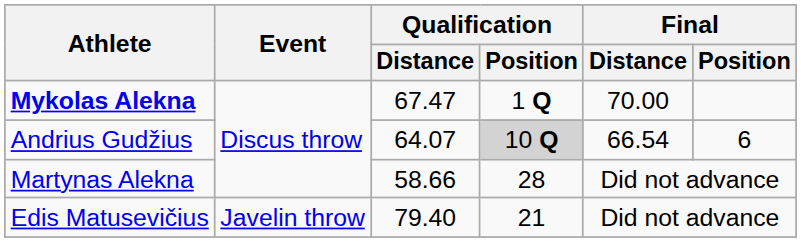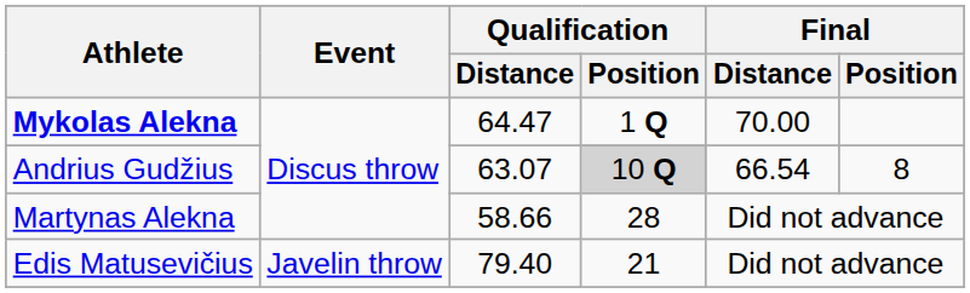 <table class=wikitable style="font-size:90%">
 <tr>
 <th rowspan="2">Athlete</th>
 <th rowspan="2">Event</th>
 <th colspan="2">Qualification</th>
 <th colspan="2">Final</th>
 </tr>
 <tr style="font-size:95%">
 <th>Distance</th>
 <th>Position</th>
 <th>Distance</th>
 <th>Position</th>
 </tr>
 <tr align=center>
 <td align=left><strong><a href='#'>Mykolas Alekna</a></strong></td>
 <td align=left rowspan=3><a href='#'>Discus throw</a></td>
-<td>67.47</td>
+<td>64.47</td>
 <td>1 <strong>Q</strong></td>
 <td>70.00</td>
 <td></td>
 </tr>
 <tr align=center>
 <td align=left><a href='#'>Andrius Gudžius</a></td>
-<td>64.07</td>
+<td>63.07</td>
 <td style="background: lightgrey;">10 <strong>Q</strong></td>
 <td>66.54</td>
-<td>6</td>
+<td>8</td>
 </tr>
 <tr align=center>
 <td align=left><a href='#'>Martynas Alekna</a></td>
 <td>58.66</td>
 <td>28</td>
 <td colspan="2">Did not advance</td>
 </tr>
 <tr align=center>
 <td align=left><a href='#'>Edis Matusevičius</a></td>
 <td align=left><a href='#'>Javelin throw</a></td>
 <td>79.40</td>
 <td>21</td>
 <td colspan="2">Did not advance</td>
 </tr>
 </table>
